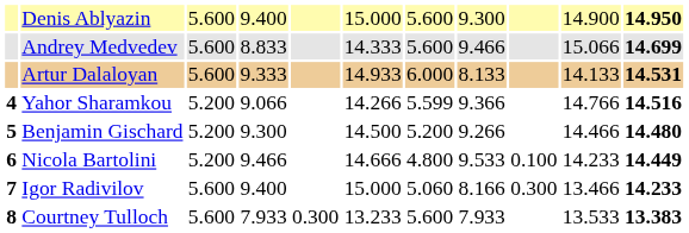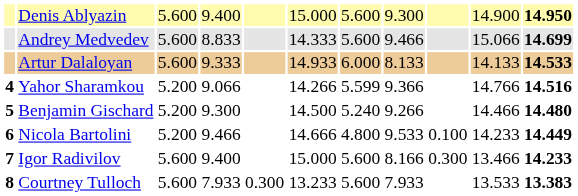 <table>
 <tr style="background:#fffcaf;">
 <th scope=row style="text-align:center"></th>
 <td style="text-align:left"> <a href='#'>Denis Ablyazin</a></td>
 <td>5.600</td>
 <td>9.400</td>
 <td></td>
 <td>15.000</td>
 <td>5.600</td>
 <td>9.300</td>
 <td></td>
 <td>14.900</td>
 <td><strong>14.950</strong></td>
 </tr>
 <tr style="background:#e5e5e5;">
 <th scope=row style="text-align:center"></th>
 <td style="text-align:left"> <a href='#'>Andrey Medvedev</a></td>
 <td>5.600</td>
 <td>8.833</td>
 <td></td>
 <td>14.333</td>
 <td>5.600</td>
 <td>9.466</td>
 <td></td>
 <td>15.066</td>
 <td><strong>14.699</strong></td>
 </tr>
 <tr style="background:#ec9;">
 <th scope=row style="text-align:center"></th>
 <td style="text-align:left"> <a href='#'>Artur Dalaloyan</a></td>
 <td>5.600</td>
 <td>9.333</td>
 <td></td>
 <td>14.933</td>
 <td>6.000</td>
 <td>8.133</td>
 <td></td>
 <td>14.133</td>
-<td><strong>14.531</strong></td>
+<td><strong>14.533</strong></td>
 </tr>
 <tr>
 <th scope=row style="text-align:center">4</th>
 <td style="text-align:left"> <a href='#'>Yahor Sharamkou</a></td>
 <td>5.200</td>
 <td>9.066</td>
 <td></td>
 <td>14.266</td>
 <td>5.599</td>
 <td>9.366</td>
 <td></td>
 <td>14.766</td>
 <td><strong>14.516</strong></td>
 </tr>
 <tr>
 <th scope=row style="text-align:center">5</th>
 <td style="text-align:left"> <a href='#'>Benjamin Gischard</a></td>
 <td>5.200</td>
 <td>9.300</td>
 <td></td>
 <td>14.500</td>
-<td>5.200</td>
+<td>5.240</td>
 <td>9.266</td>
 <td></td>
 <td>14.466</td>
 <td><strong>14.480</strong></td>
 </tr>
 <tr>
 <th scope=row style="text-align:center">6</th>
 <td style="text-align:left"> <a href='#'>Nicola Bartolini</a></td>
 <td>5.200</td>
 <td>9.466</td>
 <td></td>
 <td>14.666</td>
 <td>4.800</td>
 <td>9.533</td>
 <td>0.100</td>
 <td>14.233</td>
 <td><strong>14.449</strong></td>
 </tr>
 <tr>
 <th scope=row style="text-align:center">7</th>
 <td style="text-align:left"> <a href='#'>Igor Radivilov</a></td>
 <td>5.600</td>
 <td>9.400</td>
 <td></td>
 <td>15.000</td>
-<td>5.060</td>
+<td>5.600</td>
 <td>8.166</td>
 <td>0.300</td>
 <td>13.466</td>
 <td><strong>14.233</strong></td>
 </tr>
 <tr>
 <th scope=row style="text-align:center">8</th>
 <td style="text-align:left"> <a href='#'>Courtney Tulloch</a></td>
 <td>5.600</td>
 <td>7.933</td>
 <td>0.300</td>
 <td>13.233</td>
 <td>5.600</td>
 <td>7.933</td>
 <td></td>
 <td>13.533</td>
 <td><strong>13.383</strong></td>
 </tr>
 </table>
